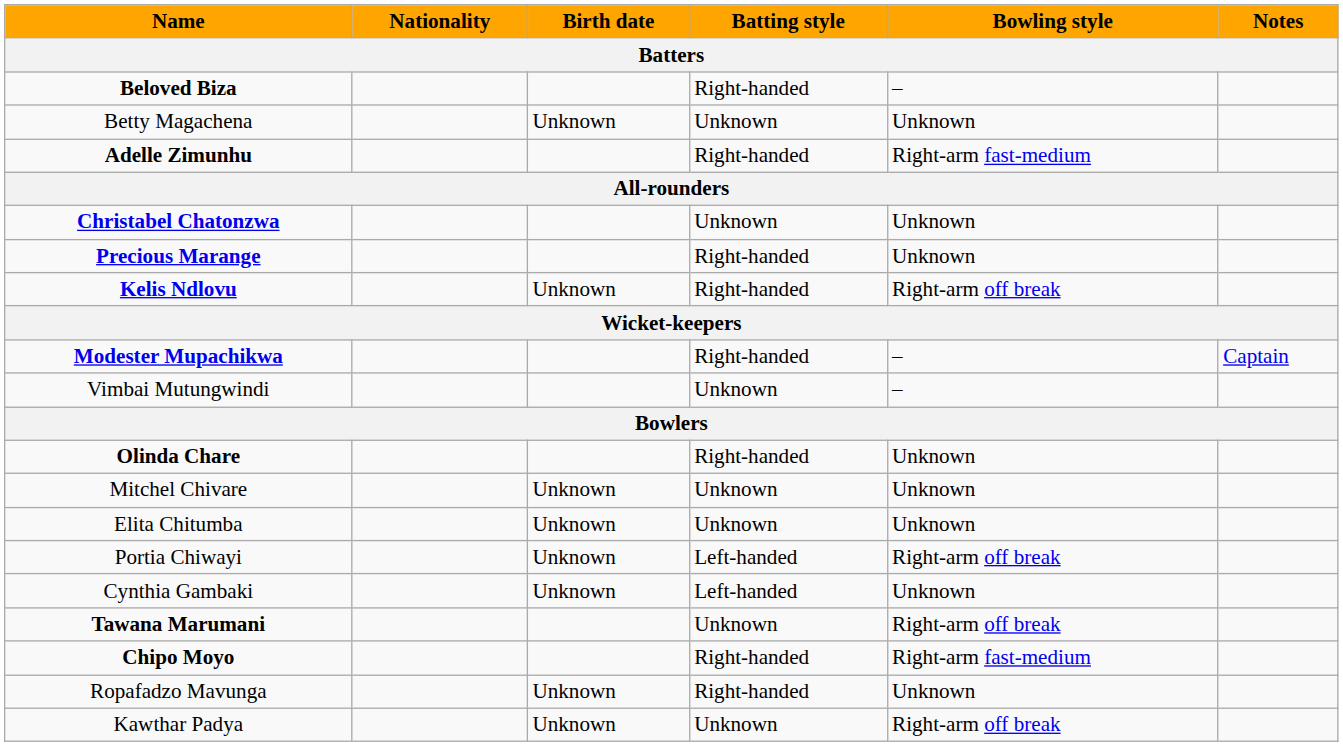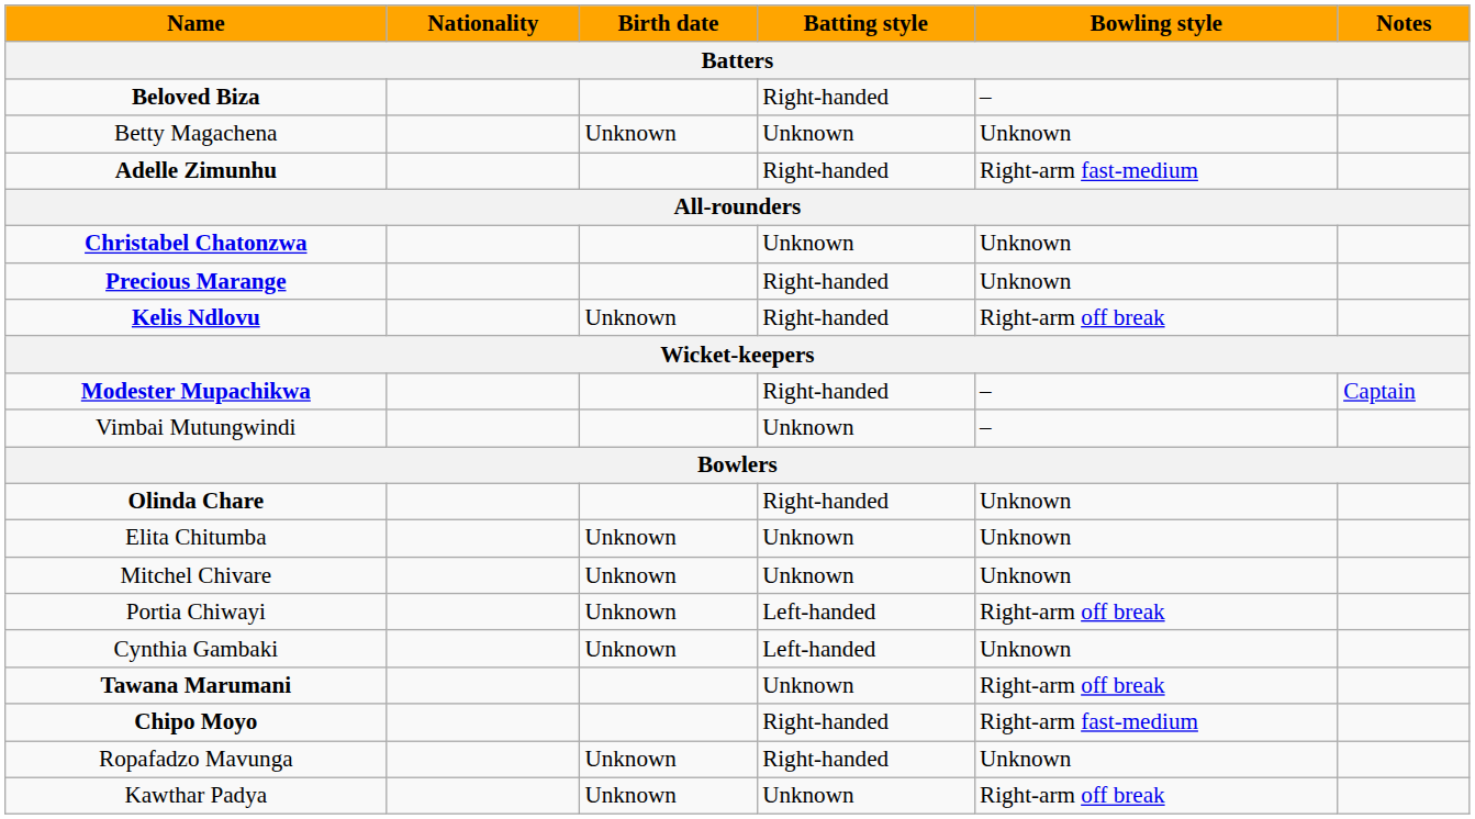 <table class="wikitable"  style="width:80%;">
 <tr>
 <th style="background:#FFA500; color:black">Name</th>
 <th style="background:#FFA500; color:black">Nationality</th>
 <th style="background:#FFA500; color:black">Birth date</th>
 <th style="background:#FFA500; color:black">Batting style</th>
 <th style="background:#FFA500; color:black">Bowling style</th>
 <th style="background:#FFA500; color:black">Notes</th>
 </tr>
 <tr>
 <th colspan="6">Batters</th>
 </tr>
 <tr>
 <td style="text-align:center"><strong>Beloved Biza</strong></td>
 <td style="text-align:center"></td>
 <td></td>
 <td>Right-handed</td>
 <td>–</td>
 <td></td>
 </tr>
 <tr>
 <td style="text-align:center">Betty Magachena</td>
 <td style="text-align:center"></td>
 <td>Unknown</td>
 <td>Unknown</td>
 <td>Unknown</td>
 <td></td>
 </tr>
 <tr>
 <td style="text-align:center"><strong>Adelle Zimunhu</strong></td>
 <td style="text-align:center"></td>
 <td></td>
 <td>Right-handed</td>
 <td>Right-arm <a href='#'>fast-medium</a></td>
 <td></td>
 </tr>
 <tr>
 <th colspan="6">All-rounders</th>
 </tr>
 <tr>
 <td style="text-align:center"><strong><a href='#'>Christabel Chatonzwa</a></strong></td>
 <td style="text-align:center"></td>
 <td></td>
 <td>Unknown</td>
 <td>Unknown</td>
 <td></td>
 </tr>
 <tr>
 <td style="text-align:center"><strong><a href='#'>Precious Marange</a></strong></td>
 <td style="text-align:center"></td>
 <td></td>
 <td>Right-handed</td>
 <td>Unknown</td>
 <td></td>
 </tr>
 <tr>
 <td style="text-align:center"><strong><a href='#'>Kelis Ndlovu</a></strong></td>
 <td style="text-align:center"></td>
 <td>Unknown</td>
 <td>Right-handed</td>
 <td>Right-arm <a href='#'>off break</a></td>
 <td></td>
 </tr>
 <tr>
 <th colspan="6">Wicket-keepers</th>
 </tr>
 <tr>
 <td style="text-align:center"><strong><a href='#'>Modester Mupachikwa</a></strong></td>
 <td style="text-align:center"></td>
 <td></td>
 <td>Right-handed</td>
 <td>–</td>
 <td><a href='#'>Captain</a></td>
 </tr>
 <tr>
 <td style="text-align:center">Vimbai Mutungwindi</td>
 <td style="text-align:center"></td>
 <td></td>
 <td>Unknown</td>
 <td>–</td>
 <td></td>
 </tr>
 <tr>
 <th colspan="6">Bowlers</th>
 </tr>
 <tr>
 <td style="text-align:center"><strong>Olinda Chare</strong></td>
 <td style="text-align:center"></td>
 <td></td>
 <td>Right-handed</td>
 <td>Unknown</td>
 <td></td>
 </tr>
 <tr>
-<td style="text-align:center">Mitchel Chivare</td>
+<td style="text-align:center">Elita Chitumba</td>
 <td style="text-align:center"></td>
 <td>Unknown</td>
 <td>Unknown</td>
 <td>Unknown</td>
 <td></td>
 </tr>
 <tr>
-<td style="text-align:center">Elita Chitumba</td>
+<td style="text-align:center">Mitchel Chivare</td>
 <td style="text-align:center"></td>
 <td>Unknown</td>
 <td>Unknown</td>
 <td>Unknown</td>
 <td></td>
 </tr>
 <tr>
 <td style="text-align:center">Portia Chiwayi</td>
 <td style="text-align:center"></td>
 <td>Unknown</td>
 <td>Left-handed</td>
 <td>Right-arm <a href='#'>off break</a></td>
 <td></td>
 </tr>
 <tr>
 <td style="text-align:center">Cynthia Gambaki</td>
 <td style="text-align:center"></td>
 <td>Unknown</td>
 <td>Left-handed</td>
 <td>Unknown</td>
 <td></td>
 </tr>
 <tr>
 <td style="text-align:center"><strong>Tawana Marumani</strong></td>
 <td style="text-align:center"></td>
 <td></td>
 <td>Unknown</td>
 <td>Right-arm <a href='#'>off break</a></td>
 <td></td>
 </tr>
 <tr>
 <td style="text-align:center"><strong>Chipo Moyo</strong></td>
 <td style="text-align:center"></td>
 <td></td>
 <td>Right-handed</td>
 <td>Right-arm <a href='#'>fast-medium</a></td>
 <td></td>
 </tr>
 <tr>
 <td style="text-align:center">Ropafadzo Mavunga</td>
 <td style="text-align:center"></td>
 <td>Unknown</td>
 <td>Right-handed</td>
 <td>Unknown</td>
 <td></td>
 </tr>
 <tr>
 <td style="text-align:center">Kawthar Padya</td>
 <td style="text-align:center"></td>
 <td>Unknown</td>
 <td>Unknown</td>
 <td>Right-arm <a href='#'>off break</a></td>
 <td></td>
 </tr>
 </table>
